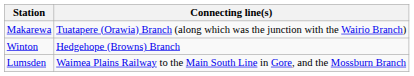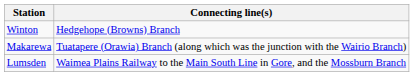 <table class=wikitable>
 <tr>
 <th>Station</th>
 <th>Connecting line(s)</th>
 </tr>
 <tr>
+<td><a href='#'>Winton</a></td>
+<td><a href='#'>Hedgehope (Browns) Branch</a></td>
+</tr>
+<tr>
 <td><a href='#'>Makarewa</a></td>
 <td><a href='#'>Tuatapere (Orawia) Branch</a> (along which was the junction with the <a href='#'>Wairio Branch</a>)</td>
-</tr>
-<tr>
-<td><a href='#'>Winton</a></td>
-<td><a href='#'>Hedgehope (Browns) Branch</a></td>
 </tr>
 <tr>
 <td><a href='#'>Lumsden</a></td>
 <td><a href='#'>Waimea Plains Railway</a> to the <a href='#'>Main South Line</a> in <a href='#'>Gore</a>, and the <a href='#'>Mossburn Branch</a></td>
 </tr>
 </table>
